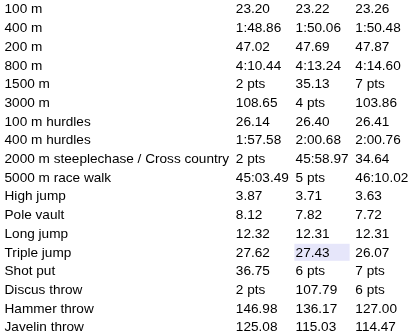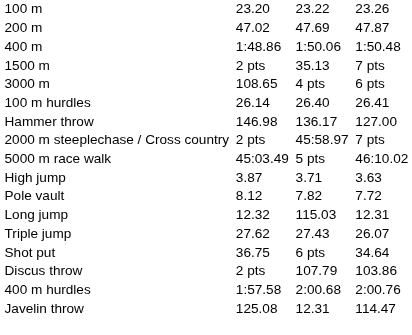 <table>
 <tr>
 <td>100 m<br></td>
 <td></td>
 <td>23.20</td>
 <td></td>
 <td>23.22</td>
 <td></td>
 <td>23.26</td>
 </tr>
 <tr>
-<td>400 m<br></td>
-<td></td>
-<td>1:48.86</td>
-<td></td>
-<td>1:50.06</td>
-<td></td>
-<td>1:50.48</td>
-</tr>
-<tr>
 <td>200 m<br></td>
 <td></td>
 <td>47.02</td>
 <td></td>
 <td>47.69</td>
 <td></td>
 <td>47.87</td>
 </tr>
 <tr>
-<td>800 m<br></td>
+<td>400 m<br></td>
 <td></td>
-<td>4:10.44</td>
+<td>1:48.86</td>
 <td></td>
-<td>4:13.24</td>
+<td>1:50.06</td>
 <td></td>
-<td>4:14.60</td>
+<td>1:50.48</td>
 </tr>
 <tr>
 <td>1500 m<br></td>
 <td></td>
 <td>2 pts</td>
 <td></td>
 <td>35.13</td>
 <td></td>
 <td>7 pts</td>
 </tr>
 <tr>
 <td>3000 m<br></td>
 <td></td>
 <td>108.65</td>
 <td></td>
 <td>4 pts</td>
 <td></td>
-<td>103.86</td>
+<td>6 pts</td>
 </tr>
 <tr>
 <td>100 m hurdles<br></td>
 <td></td>
 <td>26.14</td>
 <td></td>
 <td>26.40</td>
 <td></td>
 <td>26.41</td>
 </tr>
 <tr>
-<td>400 m hurdles<br></td>
+<td>Hammer throw<br></td>
 <td></td>
-<td>1:57.58</td>
+<td>146.98</td>
 <td></td>
-<td>2:00.68</td>
+<td>136.17</td>
 <td></td>
-<td>2:00.76</td>
+<td>127.00</td>
 </tr>
 <tr>
 <td>2000 m steeplechase / Cross country<br></td>
 <td></td>
 <td>2 pts</td>
 <td></td>
 <td>45:58.97</td>
 <td></td>
-<td>34.64</td>
+<td>7 pts</td>
 </tr>
 <tr>
 <td>5000 m race walk<br></td>
 <td></td>
 <td>45:03.49</td>
 <td></td>
 <td>5 pts</td>
 <td></td>
 <td>46:10.02</td>
 </tr>
 <tr>
 <td>High jump<br></td>
 <td></td>
 <td>3.87</td>
 <td></td>
 <td>3.71</td>
 <td></td>
 <td>3.63</td>
 </tr>
 <tr>
 <td>Pole vault<br></td>
 <td></td>
 <td>8.12</td>
 <td></td>
 <td>7.82</td>
 <td></td>
 <td>7.72</td>
 </tr>
 <tr>
 <td>Long jump<br></td>
 <td></td>
 <td>12.32</td>
 <td></td>
-<td>12.31</td>
+<td>115.03</td>
 <td></td>
 <td>12.31</td>
 </tr>
 <tr>
 <td>Triple jump<br></td>
 <td></td>
 <td>27.62</td>
 <td></td>
-<td style="background: lavender;">27.43</td>
+<td>27.43</td>
 <td></td>
 <td>26.07</td>
 </tr>
 <tr>
 <td>Shot put<br></td>
 <td></td>
 <td>36.75</td>
 <td></td>
 <td>6 pts</td>
 <td></td>
-<td>7 pts</td>
+<td>34.64</td>
 </tr>
 <tr>
 <td>Discus throw<br></td>
 <td></td>
 <td>2 pts</td>
 <td></td>
 <td>107.79</td>
 <td></td>
-<td>6 pts</td>
+<td>103.86</td>
 </tr>
 <tr>
-<td>Hammer throw<br></td>
+<td>400 m hurdles<br></td>
 <td></td>
-<td>146.98</td>
+<td>1:57.58</td>
 <td></td>
-<td>136.17</td>
+<td>2:00.68</td>
 <td></td>
-<td>127.00</td>
+<td>2:00.76</td>
 </tr>
 <tr>
 <td>Javelin throw<br></td>
 <td></td>
 <td>125.08</td>
 <td></td>
-<td>115.03</td>
+<td>12.31</td>
 <td></td>
 <td>114.47</td>
 </tr>
 </table>
